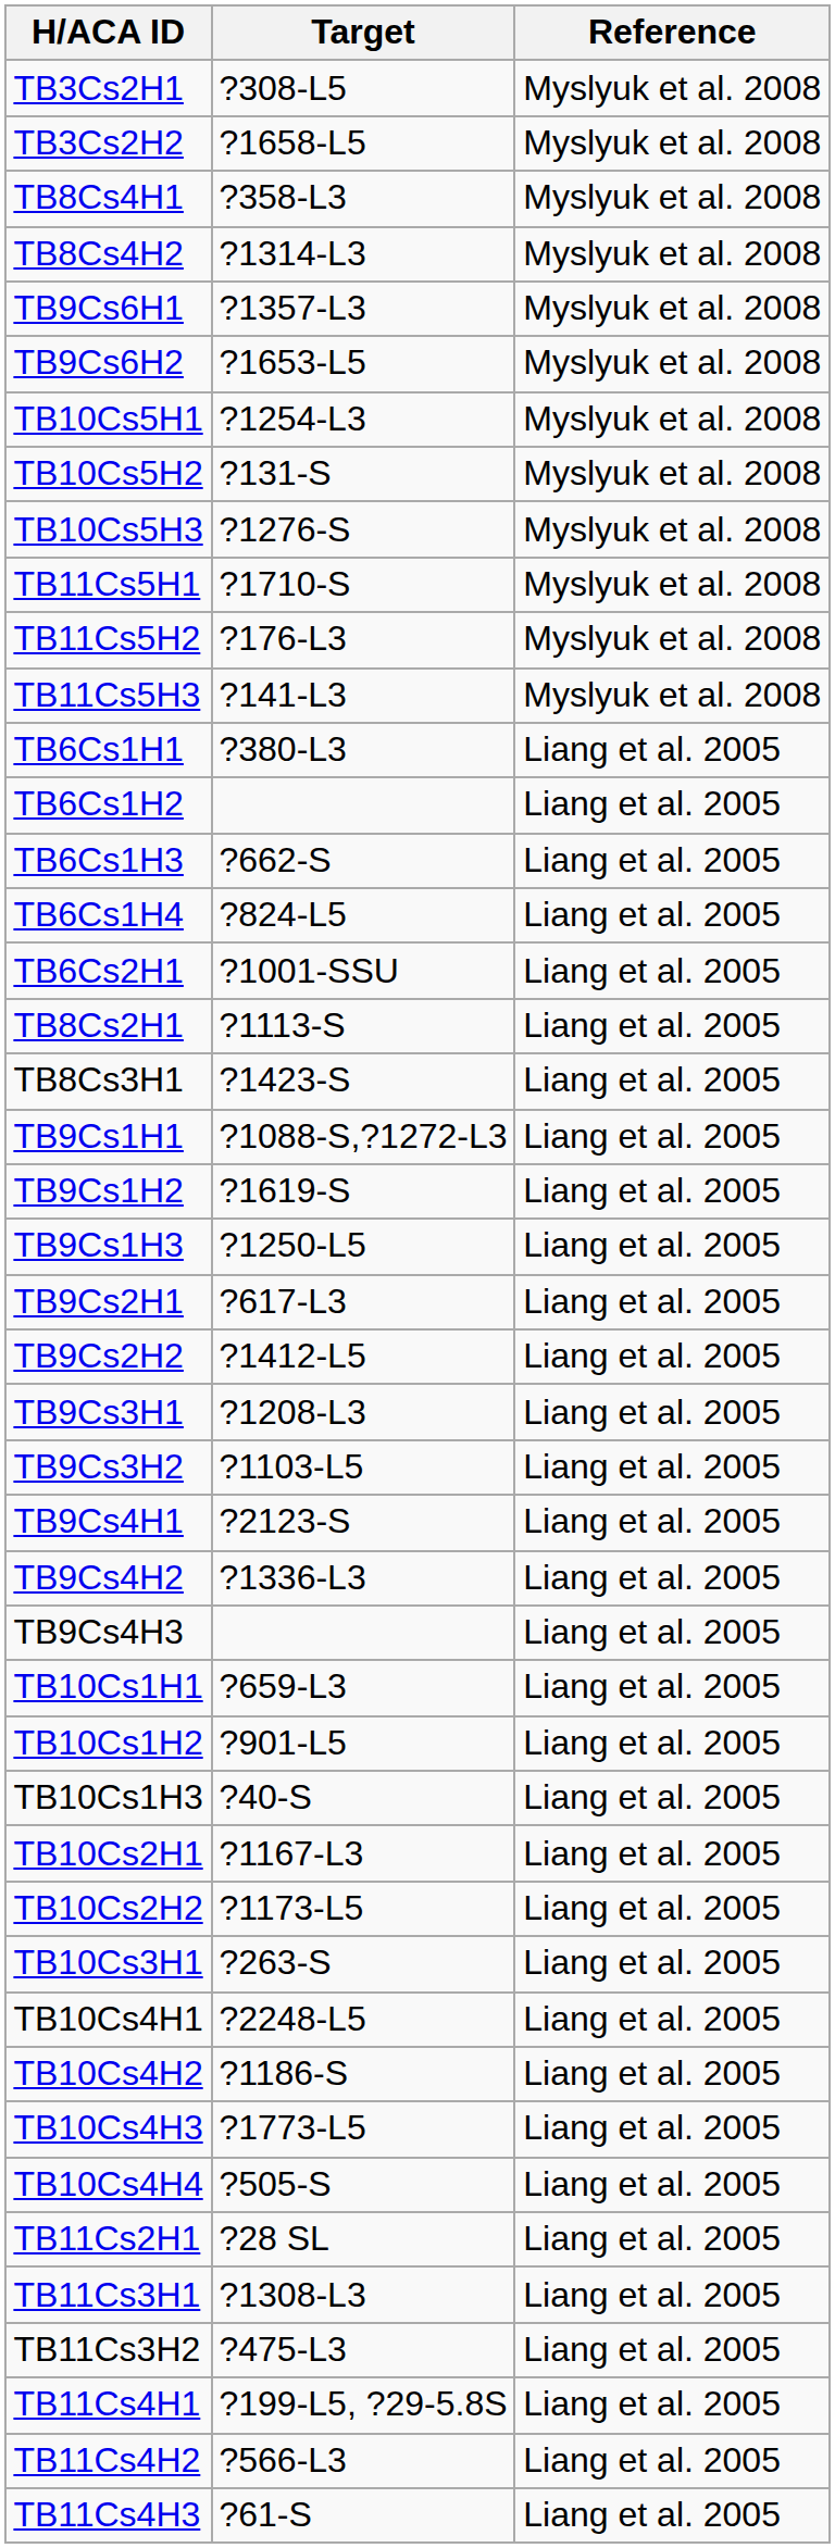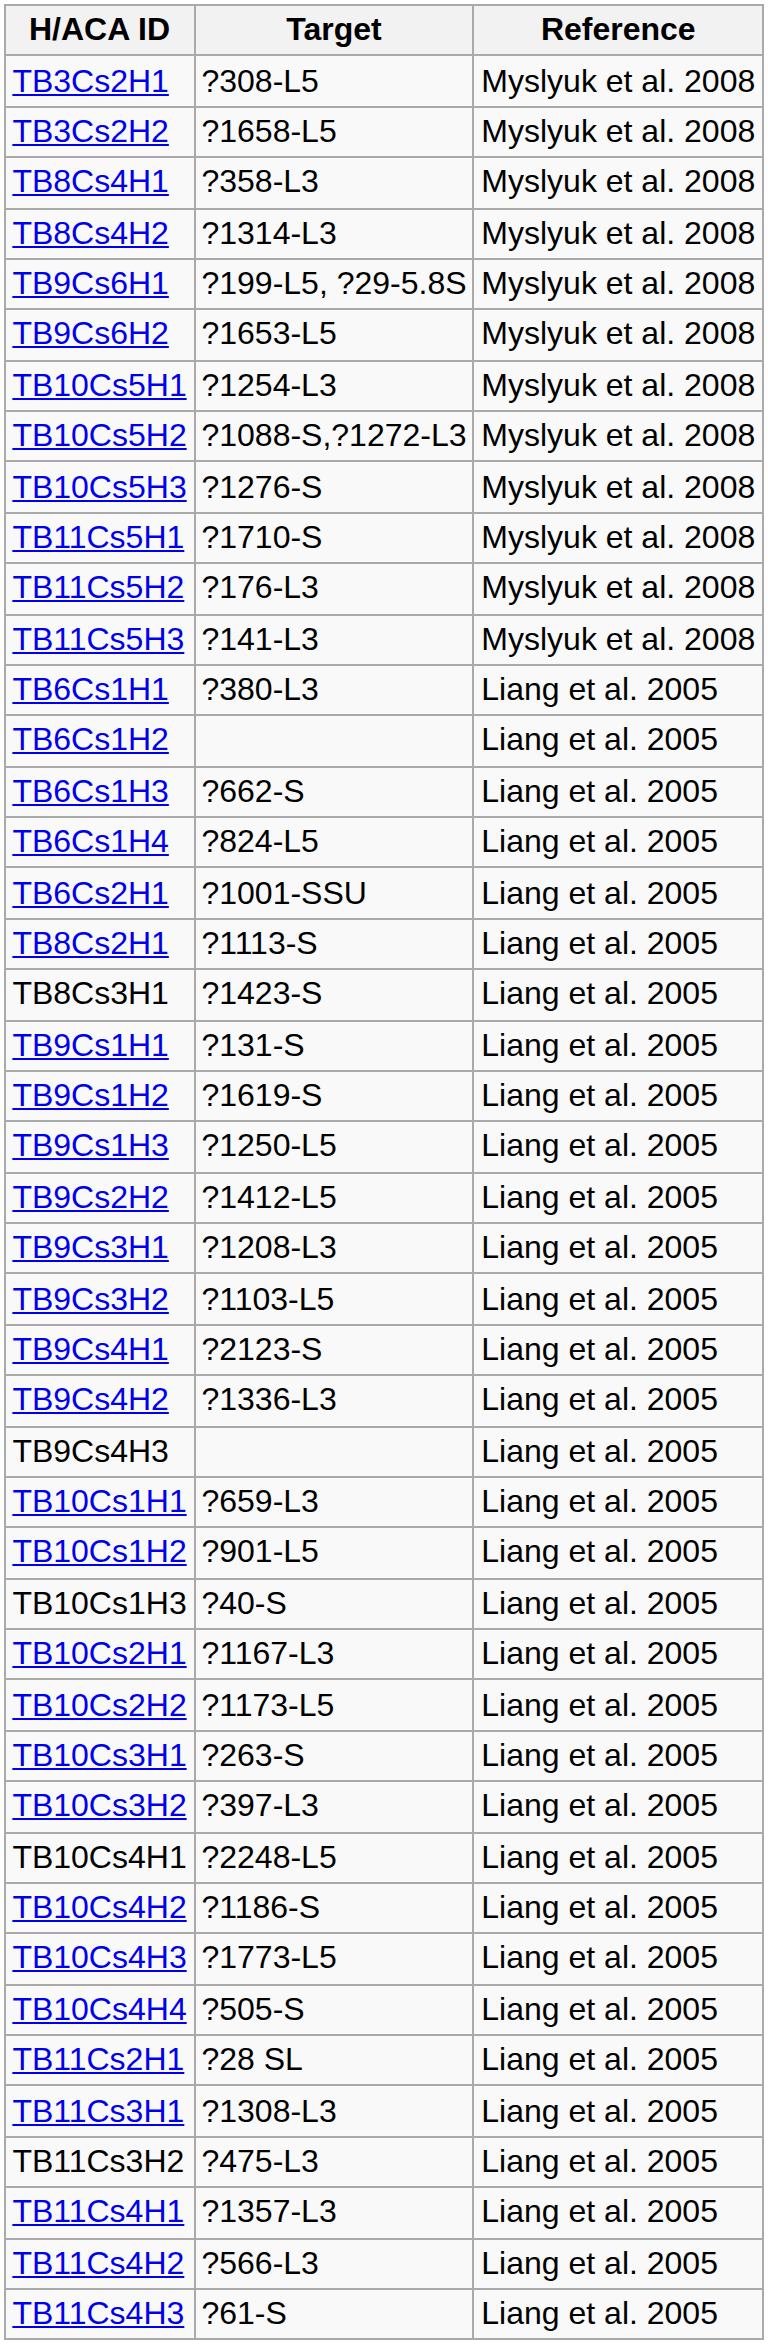 <table class="wikitable" border="1">
 <tr>
 <th>H/ACA ID</th>
 <th>Target</th>
 <th>Reference</th>
 </tr>
 <tr>
 <td><a href='#'>TB3Cs2H1</a></td>
 <td>?308-L5</td>
 <td>Myslyuk et al. 2008 </td>
 </tr>
 <tr>
 <td><a href='#'>TB3Cs2H2</a></td>
 <td>?1658-L5</td>
 <td>Myslyuk et al. 2008 </td>
 </tr>
 <tr>
 <td><a href='#'>TB8Cs4H1</a></td>
 <td>?358-L3</td>
 <td>Myslyuk et al. 2008 </td>
 </tr>
 <tr>
 <td><a href='#'>TB8Cs4H2</a></td>
 <td>?1314-L3</td>
 <td>Myslyuk et al. 2008</td>
 </tr>
 <tr>
 <td><a href='#'>TB9Cs6H1</a></td>
-<td>?1357-L3</td>
+<td>?199-L5, ?29-5.8S</td>
 <td>Myslyuk et al. 2008</td>
 </tr>
 <tr>
 <td><a href='#'>TB9Cs6H2</a></td>
 <td>?1653-L5</td>
 <td>Myslyuk et al. 2008</td>
 </tr>
 <tr>
 <td><a href='#'>TB10Cs5H1</a></td>
 <td>?1254-L3</td>
 <td>Myslyuk et al. 2008</td>
 </tr>
 <tr>
 <td><a href='#'>TB10Cs5H2</a></td>
-<td>?131-S</td>
+<td>?1088-S,?1272-L3</td>
 <td>Myslyuk et al. 2008</td>
 </tr>
 <tr>
 <td><a href='#'>TB10Cs5H3</a></td>
 <td>?1276-S</td>
 <td>Myslyuk et al. 2008</td>
 </tr>
 <tr>
 <td><a href='#'>TB11Cs5H1</a></td>
 <td>?1710-S</td>
 <td>Myslyuk et al. 2008</td>
 </tr>
 <tr>
 <td><a href='#'>TB11Cs5H2</a></td>
 <td>?176-L3</td>
 <td>Myslyuk et al. 2008</td>
 </tr>
 <tr>
 <td><a href='#'>TB11Cs5H3</a></td>
 <td>?141-L3</td>
 <td>Myslyuk et al. 2008</td>
 </tr>
 <tr>
 <td><a href='#'>TB6Cs1H1</a></td>
 <td>?380-L3</td>
 <td>Liang et al. 2005</td>
 </tr>
 <tr>
 <td><a href='#'>TB6Cs1H2</a></td>
 <td></td>
 <td>Liang et al. 2005</td>
 </tr>
 <tr>
 <td><a href='#'>TB6Cs1H3</a></td>
 <td>?662-S</td>
 <td>Liang et al. 2005</td>
 </tr>
 <tr>
 <td><a href='#'>TB6Cs1H4</a></td>
 <td>?824-L5</td>
 <td>Liang et al. 2005</td>
 </tr>
 <tr>
 <td><a href='#'>TB6Cs2H1</a></td>
 <td>?1001-SSU</td>
 <td>Liang et al. 2005</td>
 </tr>
 <tr>
 <td><a href='#'>TB8Cs2H1</a></td>
 <td>?1113-S</td>
 <td>Liang et al. 2005</td>
 </tr>
 <tr>
 <td>TB8Cs3H1</td>
 <td>?1423-S</td>
 <td>Liang et al. 2005</td>
 </tr>
 <tr>
 <td><a href='#'>TB9Cs1H1</a></td>
-<td>?1088-S,?1272-L3</td>
+<td>?131-S</td>
 <td>Liang et al. 2005</td>
 </tr>
 <tr>
 <td><a href='#'>TB9Cs1H2</a></td>
 <td>?1619-S</td>
 <td>Liang et al. 2005</td>
 </tr>
 <tr>
 <td><a href='#'>TB9Cs1H3</a></td>
 <td>?1250-L5</td>
-<td>Liang et al. 2005</td>
-</tr>
-<tr>
-<td><a href='#'>TB9Cs2H1</a></td>
-<td>?617-L3</td>
 <td>Liang et al. 2005</td>
 </tr>
 <tr>
 <td><a href='#'>TB9Cs2H2</a></td>
 <td>?1412-L5</td>
 <td>Liang et al. 2005</td>
 </tr>
 <tr>
 <td><a href='#'>TB9Cs3H1</a></td>
 <td>?1208-L3</td>
 <td>Liang et al. 2005</td>
 </tr>
 <tr>
 <td><a href='#'>TB9Cs3H2</a></td>
 <td>?1103-L5</td>
 <td>Liang et al. 2005</td>
 </tr>
 <tr>
 <td><a href='#'>TB9Cs4H1</a></td>
 <td>?2123-S</td>
 <td>Liang et al. 2005</td>
 </tr>
 <tr>
 <td><a href='#'>TB9Cs4H2</a></td>
 <td>?1336-L3</td>
 <td>Liang et al. 2005</td>
 </tr>
 <tr>
 <td>TB9Cs4H3</td>
 <td></td>
 <td>Liang et al. 2005</td>
 </tr>
 <tr>
 <td><a href='#'>TB10Cs1H1</a></td>
 <td>?659-L3</td>
 <td>Liang et al. 2005</td>
 </tr>
 <tr>
 <td><a href='#'>TB10Cs1H2</a></td>
 <td>?901-L5</td>
 <td>Liang et al. 2005</td>
 </tr>
 <tr>
 <td>TB10Cs1H3</td>
 <td>?40-S</td>
 <td>Liang et al. 2005</td>
 </tr>
 <tr>
 <td><a href='#'>TB10Cs2H1</a></td>
 <td>?1167-L3</td>
 <td>Liang et al. 2005</td>
 </tr>
 <tr>
 <td><a href='#'>TB10Cs2H2</a></td>
 <td>?1173-L5</td>
 <td>Liang et al. 2005</td>
 </tr>
 <tr>
 <td><a href='#'>TB10Cs3H1</a></td>
 <td>?263-S</td>
 <td>Liang et al. 2005</td>
 </tr>
 <tr>
+<td><a href='#'>TB10Cs3H2</a></td>
+<td>?397-L3</td>
+<td>Liang et al. 2005</td>
+</tr>
+<tr>
 <td>TB10Cs4H1</td>
 <td>?2248-L5</td>
 <td>Liang et al. 2005</td>
 </tr>
 <tr>
 <td><a href='#'>TB10Cs4H2</a></td>
 <td>?1186-S</td>
 <td>Liang et al. 2005</td>
 </tr>
 <tr>
 <td><a href='#'>TB10Cs4H3</a></td>
 <td>?1773-L5</td>
 <td>Liang et al. 2005</td>
 </tr>
 <tr>
 <td><a href='#'>TB10Cs4H4</a></td>
 <td>?505-S</td>
 <td>Liang et al. 2005</td>
 </tr>
 <tr>
 <td><a href='#'>TB11Cs2H1</a></td>
 <td>?28 SL</td>
 <td>Liang et al. 2005</td>
 </tr>
 <tr>
 <td><a href='#'>TB11Cs3H1</a></td>
 <td>?1308-L3</td>
 <td>Liang et al. 2005</td>
 </tr>
 <tr>
 <td>TB11Cs3H2</td>
 <td>?475-L3</td>
 <td>Liang et al. 2005</td>
 </tr>
 <tr>
 <td><a href='#'>TB11Cs4H1</a></td>
-<td>?199-L5, ?29-5.8S</td>
+<td>?1357-L3</td>
 <td>Liang et al. 2005</td>
 </tr>
 <tr>
 <td><a href='#'>TB11Cs4H2</a></td>
 <td>?566-L3</td>
 <td>Liang et al. 2005</td>
 </tr>
 <tr>
 <td><a href='#'>TB11Cs4H3</a></td>
 <td>?61-S</td>
 <td>Liang et al. 2005</td>
 </tr>
 </table>
